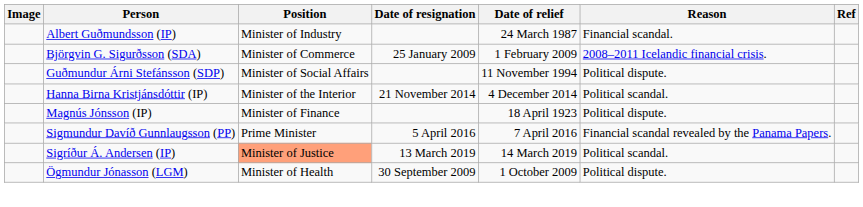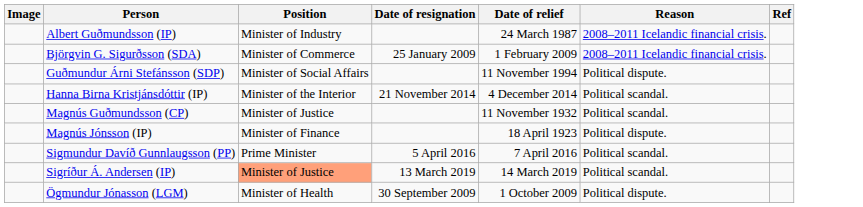 <table class="sortable wikitable">
 <tr>
 <th>Image</th>
 <th>Person</th>
 <th>Position</th>
 <th>Date of resignation</th>
 <th>Date of relief</th>
 <th>Reason</th>
 <th>Ref</th>
 </tr>
 <tr>
 <td></td>
 <td><a href='#'>Albert Guðmundsson</a> (<a href='#'>IP</a>)</td>
 <td>Minister of Industry</td>
 <td></td>
 <td style="text-align: right;">24 March 1987</td>
-<td>Financial scandal.</td>
+<td><a href='#'>2008–2011 Icelandic financial crisis</a>.</td>
 <td></td>
 </tr>
 <tr>
 <td></td>
 <td><a href='#'>Björgvin G. Sigurðsson</a> (<a href='#'>SDA</a>)</td>
 <td>Minister of Commerce</td>
 <td style="text-align: right;">25 January 2009</td>
 <td style="text-align: right;">1 February 2009</td>
 <td><a href='#'>2008–2011 Icelandic financial crisis</a>.</td>
 <td></td>
 </tr>
 <tr>
 <td></td>
 <td><a href='#'>Guðmundur Árni Stefánsson</a> (<a href='#'>SDP</a>)</td>
 <td>Minister of Social Affairs</td>
 <td></td>
 <td style="text-align: right;">11 November 1994</td>
 <td>Political dispute.</td>
 <td></td>
 </tr>
 <tr>
 <td></td>
 <td><a href='#'>Hanna Birna Kristjánsdóttir</a> (IP)</td>
 <td>Minister of the Interior</td>
 <td style="text-align: right;">21 November 2014</td>
 <td style="text-align: right;">4 December 2014</td>
 <td>Political scandal.</td>
 <td></td>
 </tr>
 <tr>
 <td></td>
+<td><a href='#'>Magnús Guðmundsson</a> (<a href='#'>CP</a>)</td>
+<td>Minister of Justice</td>
+<td></td>
+<td style="text-align: right;">11 November 1932</td>
+<td>Political scandal.</td>
+<td></td>
+</tr>
+<tr>
+<td></td>
 <td><a href='#'>Magnús Jónsson</a> (IP)</td>
 <td>Minister of Finance</td>
 <td></td>
 <td style="text-align: right;">18 April 1923</td>
 <td>Political dispute.</td>
 <td></td>
 </tr>
 <tr>
 <td></td>
 <td><a href='#'>Sigmundur Davíð Gunnlaugsson</a> (<a href='#'>PP</a>)</td>
 <td>Prime Minister</td>
 <td style="text-align: right;">5 April 2016</td>
 <td style="text-align: right;">7 April 2016</td>
-<td>Financial scandal revealed by the <a href='#'>Panama Papers</a>.</td>
+<td>Political scandal.</td>
 <td></td>
 </tr>
 <tr>
 <td></td>
 <td><a href='#'>Sigríður Á. Andersen</a> (<a href='#'>IP</a>)</td>
 <td style="background: lightsalmon;">Minister of Justice</td>
 <td style="text-align: right;">13 March 2019</td>
 <td style="text-align: right;">14 March 2019</td>
 <td>Political scandal.</td>
 <td></td>
 </tr>
 <tr>
 <td></td>
 <td><a href='#'>Ögmundur Jónasson</a> (<a href='#'>LGM</a>)</td>
 <td>Minister of Health</td>
 <td style="text-align: right;">30 September 2009</td>
 <td style="text-align: right;">1 October 2009</td>
 <td>Political dispute.</td>
 <td></td>
 </tr>
 </table>
